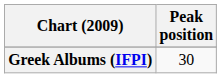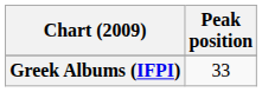 <table class="wikitable sortable plainrowheaders" style="text-align:center">
 <tr>
 <th>Chart (2009)</th>
 <th>Peak<br>position</th>
 </tr>
 <tr>
 </tr>
 <tr>
 </tr>
 <tr>
 </tr>
 <tr>
 <th scope="row">Greek Albums (<a href='#'>IFPI</a>)</th>
-<td style="text-align:center;">30</td>
+<td style="text-align:center;">33</td>
 </tr>
 </table>
